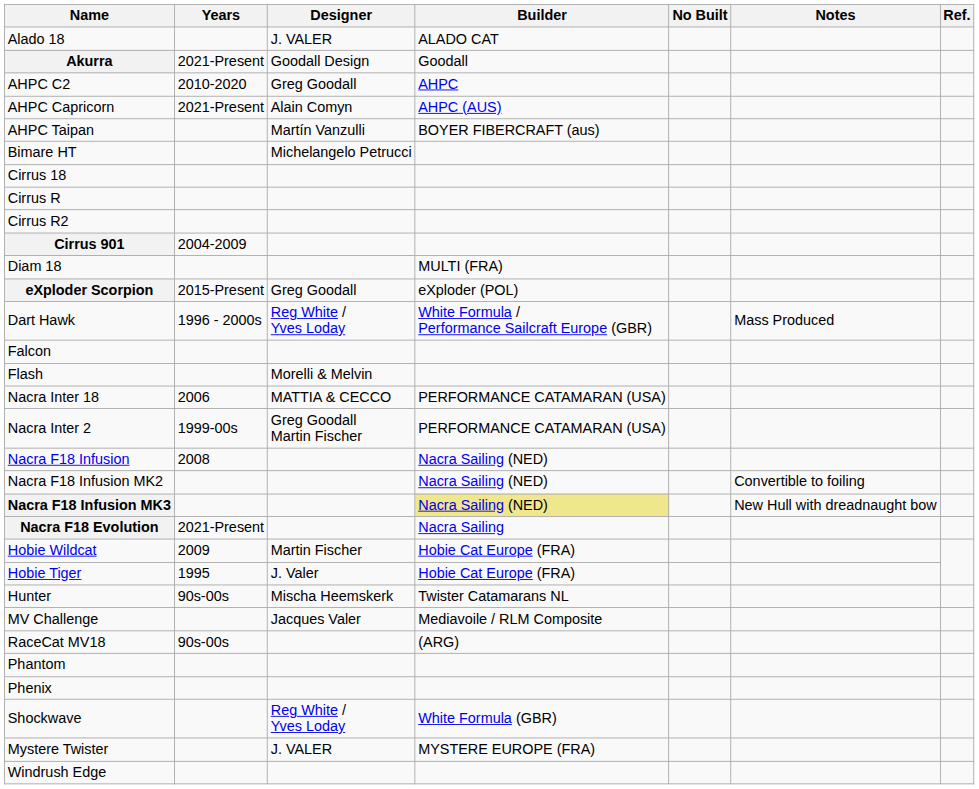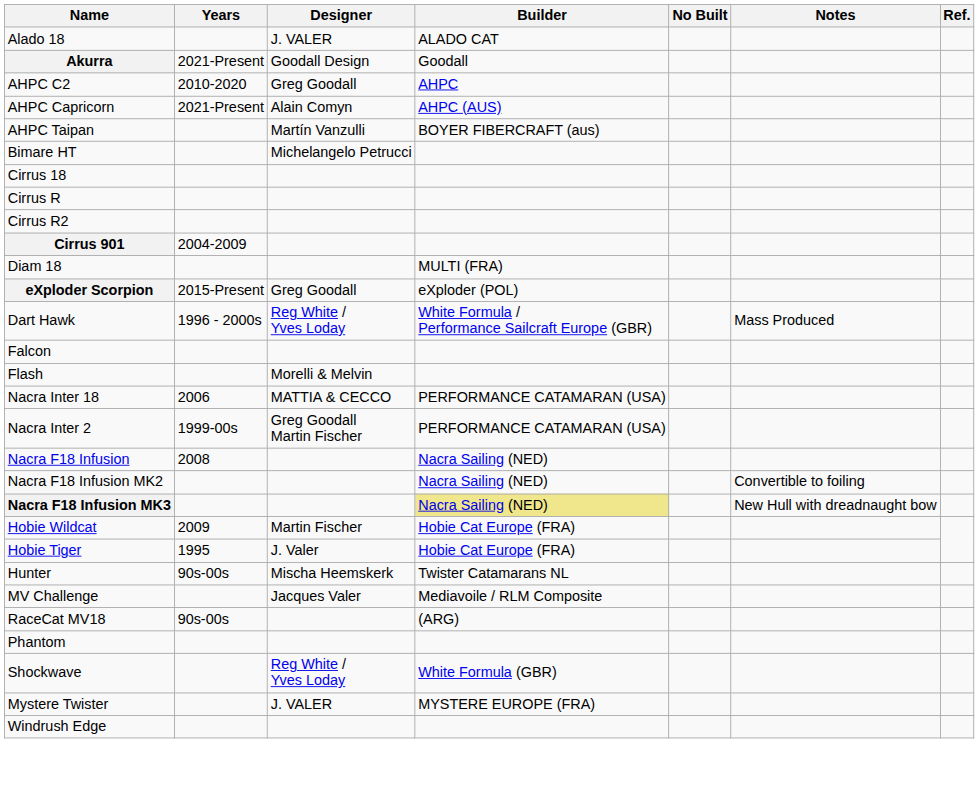 <table class="wikitable sortable">
 <tr>
 <th>Name</th>
 <th>Years</th>
 <th>Designer</th>
 <th>Builder</th>
 <th>No Built</th>
 <th>Notes</th>
 <th>Ref.</th>
 </tr>
 <tr>
 <td>Alado 18</td>
 <td></td>
 <td>J. VALER</td>
 <td>ALADO CAT</td>
 <td></td>
 <td></td>
 <td></td>
 </tr>
 <tr>
 <th>Akurra</th>
 <td>2021-Present</td>
 <td>Goodall Design</td>
 <td>Goodall</td>
 <td></td>
 <td></td>
 <td></td>
 </tr>
 <tr>
 <td>AHPC C2</td>
 <td>2010-2020</td>
 <td>Greg Goodall</td>
 <td><a href='#'>AHPC</a></td>
 <td></td>
 <td></td>
 <td></td>
 </tr>
 <tr>
 <td>AHPC Capricorn</td>
 <td>2021-Present</td>
 <td>Alain Comyn</td>
 <td><a href='#'>AHPC (AUS)</a></td>
 <td></td>
 <td></td>
 <td></td>
 </tr>
 <tr>
 <td>AHPC Taipan</td>
 <td></td>
 <td>Martín Vanzulli</td>
 <td>BOYER FIBERCRAFT (aus)</td>
 <td></td>
 <td></td>
 <td></td>
 </tr>
 <tr>
 <td>Bimare HT</td>
 <td></td>
 <td>Michelangelo Petrucci</td>
 <td></td>
 <td></td>
 <td></td>
 <td></td>
 </tr>
 <tr>
 <td>Cirrus 18</td>
 <td></td>
 <td></td>
 <td></td>
 <td></td>
 <td></td>
 <td></td>
 </tr>
 <tr>
 <td>Cirrus R</td>
 <td></td>
 <td></td>
 <td></td>
 <td></td>
 <td></td>
 <td></td>
 </tr>
 <tr>
 <td>Cirrus R2</td>
 <td></td>
 <td></td>
 <td></td>
 <td></td>
 <td></td>
 <td></td>
 </tr>
 <tr>
 <th>Cirrus 901</th>
 <td>2004-2009</td>
 <td></td>
 <td></td>
 <td></td>
 <td></td>
 <td></td>
 </tr>
 <tr>
 <td>Diam 18</td>
 <td></td>
 <td></td>
 <td>MULTI (FRA)</td>
 <td></td>
 <td></td>
 <td></td>
 </tr>
 <tr>
 <th>eXploder Scorpion</th>
 <td>2015-Present</td>
 <td>Greg Goodall</td>
 <td>eXploder (POL)</td>
 <td></td>
 <td></td>
 <td></td>
 </tr>
 <tr>
 <td>Dart Hawk</td>
 <td>1996 - 2000s</td>
 <td><a href='#'>Reg White</a> / <br> <a href='#'>Yves Loday</a></td>
 <td><a href='#'>White Formula</a> /<br><a href='#'>Performance Sailcraft Europe</a> (GBR)</td>
 <td></td>
 <td>Mass Produced</td>
 <td></td>
 </tr>
 <tr>
 <td>Falcon</td>
 <td></td>
 <td></td>
 <td></td>
 <td></td>
 <td></td>
 <td></td>
 </tr>
 <tr>
 <td>Flash</td>
 <td></td>
 <td>Morelli & Melvin</td>
 <td></td>
 <td></td>
 <td></td>
 <td></td>
 </tr>
 <tr>
 <td>Nacra Inter 18</td>
 <td>2006</td>
 <td>MATTIA & CECCO</td>
 <td>PERFORMANCE CATAMARAN (USA)</td>
 <td></td>
 <td></td>
 <td></td>
 </tr>
 <tr>
 <td>Nacra Inter 2</td>
 <td>1999-00s</td>
 <td>Greg Goodall <br> Martin Fischer</td>
 <td>PERFORMANCE CATAMARAN (USA)</td>
 <td></td>
 <td></td>
 <td></td>
 </tr>
 <tr>
 <td><a href='#'>Nacra F18 Infusion</a></td>
 <td>2008</td>
 <td></td>
 <td><a href='#'>Nacra Sailing</a> (NED)</td>
 <td></td>
 <td></td>
 <td></td>
 </tr>
 <tr>
 <td>Nacra F18 Infusion MK2</td>
 <td></td>
 <td></td>
 <td><a href='#'>Nacra Sailing</a> (NED)</td>
 <td></td>
 <td>Convertible to foiling</td>
 <td></td>
 </tr>
 <tr>
 <th>Nacra F18 Infusion MK3</th>
 <td></td>
 <td></td>
 <td style="background: khaki;"><a href='#'>Nacra Sailing</a> (NED)</td>
 <td></td>
 <td>New Hull with dreadnaught bow</td>
 <td></td>
 </tr>
 <tr>
-<th>Nacra F18 Evolution</th>
-<td>2021-Present</td>
-<td></td>
-<td><a href='#'>Nacra Sailing</a></td>
-<td></td>
-<td></td>
-<td></td>
-</tr>
-<tr>
 <td><a href='#'>Hobie Wildcat</a></td>
 <td>2009</td>
 <td>Martin Fischer</td>
 <td><a href='#'>Hobie Cat Europe</a> (FRA)</td>
 <td></td>
 <td></td>
 </tr>
 <tr>
 <td><a href='#'>Hobie Tiger</a></td>
 <td>1995</td>
 <td>J. Valer</td>
 <td><a href='#'>Hobie Cat Europe</a> (FRA)</td>
 <td></td>
 <td></td>
 </tr>
 <tr>
 <td>Hunter</td>
 <td>90s-00s</td>
 <td>Mischa Heemskerk</td>
 <td>Twister Catamarans NL</td>
 <td></td>
 <td></td>
 <td></td>
 </tr>
 <tr>
 <td>MV Challenge</td>
 <td></td>
 <td>Jacques Valer</td>
 <td>Mediavoile / RLM Composite</td>
 <td></td>
 <td></td>
 <td></td>
 </tr>
 <tr>
 <td>RaceCat MV18</td>
 <td>90s-00s</td>
 <td></td>
 <td>(ARG)</td>
 <td></td>
 <td></td>
 <td></td>
 </tr>
 <tr>
 <td>Phantom</td>
 <td></td>
 <td></td>
 <td></td>
 <td></td>
 <td></td>
 <td></td>
 </tr>
 <tr>
-<td>Phenix</td>
-<td></td>
-<td></td>
-<td></td>
-<td></td>
-<td></td>
-<td></td>
-</tr>
-<tr>
 <td>Shockwave</td>
 <td></td>
 <td><a href='#'>Reg White</a> / <br> <a href='#'>Yves Loday</a></td>
 <td><a href='#'>White Formula</a> (GBR)</td>
 <td></td>
 <td></td>
 <td></td>
 </tr>
 <tr>
 <td>Mystere Twister</td>
 <td></td>
 <td>J. VALER</td>
 <td>MYSTERE EUROPE (FRA)</td>
 <td></td>
 <td></td>
 <td></td>
 </tr>
 <tr>
 <td>Windrush Edge</td>
 <td></td>
 <td></td>
 <td></td>
 <td></td>
 <td></td>
 <td></td>
 </tr>
 </table>
